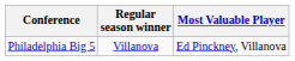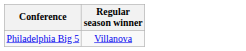 <table class="wikitable" style="text-align:center;">
 <tr>
 <th>Conference</th>
 <th>Regular <br> season winner</th>
-<th><a href='#'>Most Valuable Player</a></th>
 </tr>
 <tr>
 <td><a href='#'>Philadelphia Big 5</a></td>
 <td><a href='#'>Villanova</a></td>
-<td><a href='#'>Ed Pinckney</a>, Villanova</td>
 </tr>
 </table>
